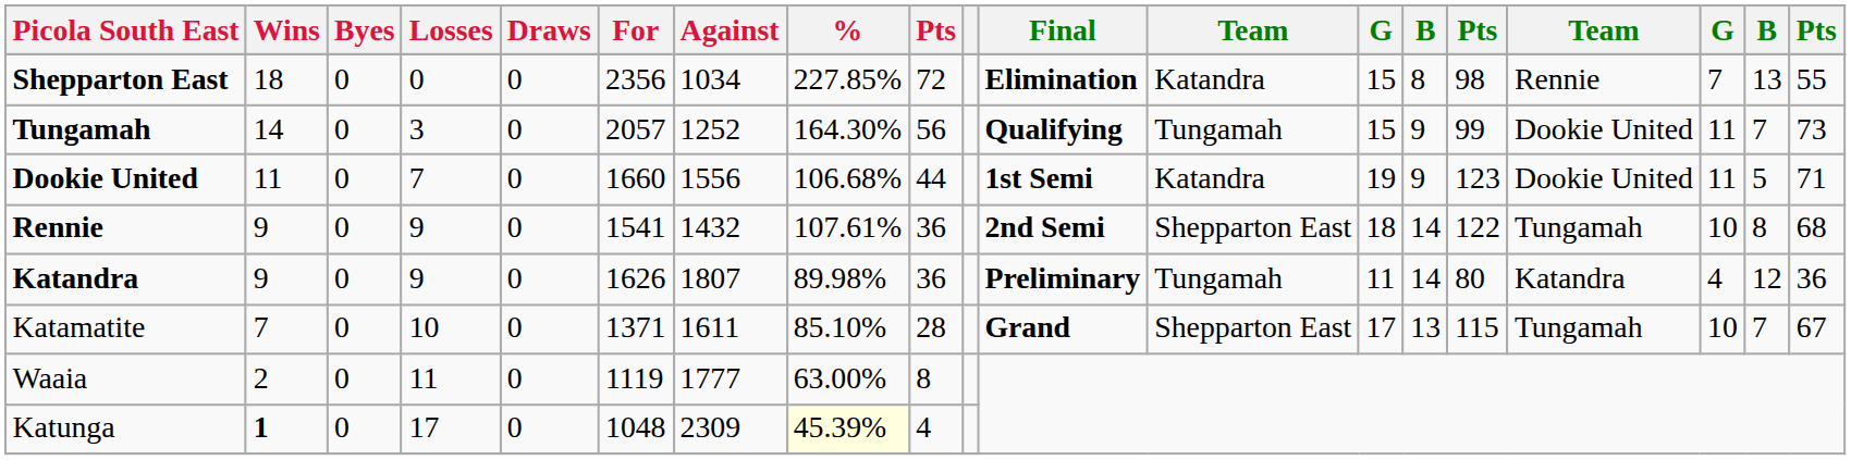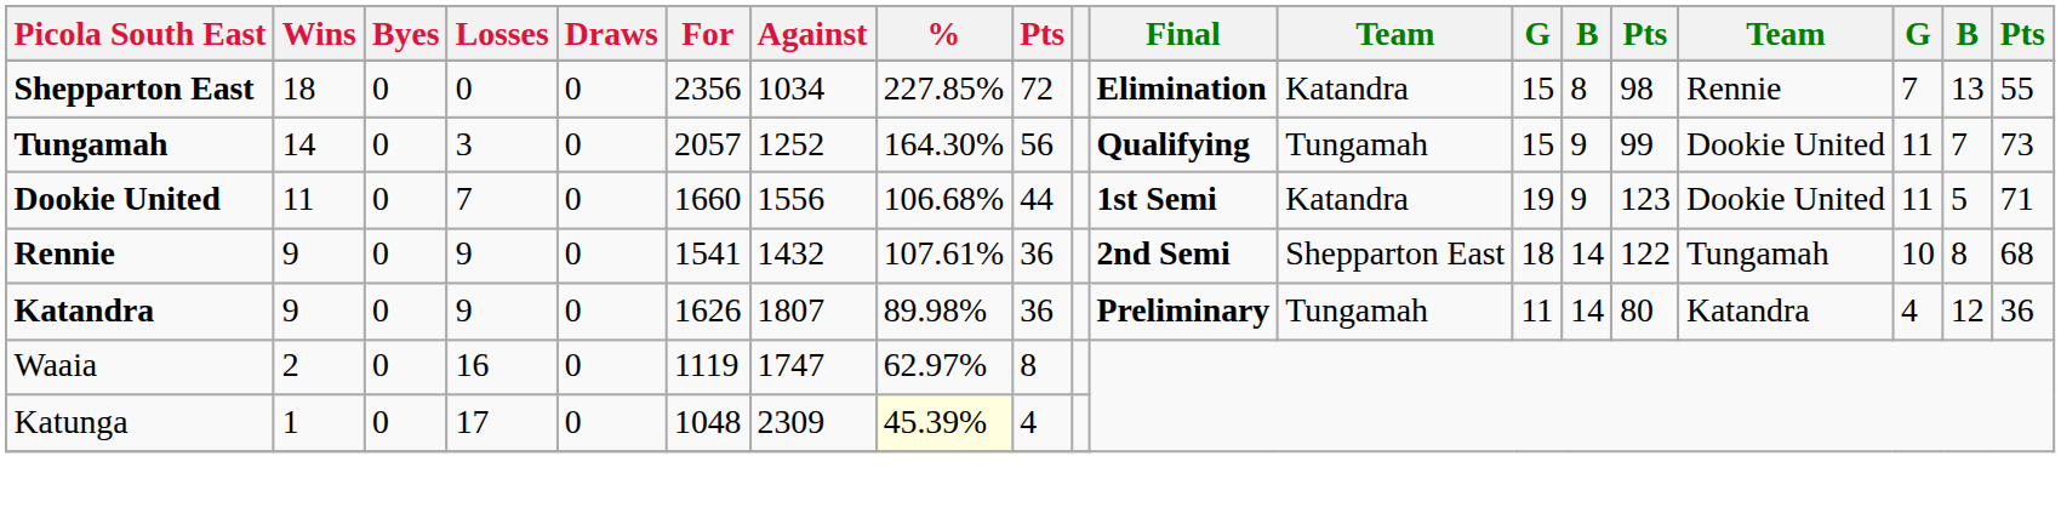 <table style="font-size: 85%; text-align: left;" class="wikitable">
 <tr>
 <th style="color:crimson">Picola South East</th>
 <th style="color:crimson">Wins</th>
 <th style="color:crimson">Byes</th>
 <th style="color:crimson">Losses</th>
 <th style="color:crimson">Draws</th>
 <th style="color:crimson">For</th>
 <th style="color:crimson">Against</th>
 <th style="color:crimson">%</th>
 <th style="color:crimson">Pts</th>
 <th></th>
 <th style="color:green">Final</th>
 <th style="color:green">Team</th>
 <th style="color:green">G</th>
 <th style="color:green">B</th>
 <th style="color:green">Pts</th>
 <th style="color:green">Team</th>
 <th style="color:green">G</th>
 <th style="color:green">B</th>
 <th style="color:green">Pts</th>
 </tr>
 <tr>
 </tr>
 <tr>
 </tr>
 <tr>
 <td><strong>	Shepparton East	</strong></td>
 <td>18</td>
 <td>0</td>
 <td>0</td>
 <td>0</td>
 <td>2356</td>
 <td>1034</td>
 <td>227.85%</td>
 <td>72</td>
 <td></td>
 <td><strong>Elimination</strong></td>
 <td>Katandra</td>
 <td>15</td>
 <td>8</td>
 <td>98</td>
 <td>Rennie</td>
 <td>7</td>
 <td>13</td>
 <td>55</td>
 </tr>
 <tr>
 <td><strong>	Tungamah	</strong></td>
 <td>14</td>
 <td>0</td>
 <td>3</td>
 <td>0</td>
 <td>2057</td>
 <td>1252</td>
 <td>164.30%</td>
 <td>56</td>
 <td></td>
 <td><strong>Qualifying</strong></td>
 <td>Tungamah</td>
 <td>15</td>
 <td>9</td>
 <td>99</td>
 <td>Dookie United</td>
 <td>11</td>
 <td>7</td>
 <td>73</td>
 </tr>
 <tr>
 <td><strong>	Dookie United	</strong></td>
 <td>11</td>
 <td>0</td>
 <td>7</td>
 <td>0</td>
 <td>1660</td>
 <td>1556</td>
 <td>106.68%</td>
 <td>44</td>
 <td></td>
 <td><strong>1st Semi</strong></td>
 <td>Katandra</td>
 <td>19</td>
 <td>9</td>
 <td>123</td>
 <td>Dookie United</td>
 <td>11</td>
 <td>5</td>
 <td>71</td>
 </tr>
 <tr>
 <td><strong>	Rennie	</strong></td>
 <td>9</td>
 <td>0</td>
 <td>9</td>
 <td>0</td>
 <td>1541</td>
 <td>1432</td>
 <td>107.61%</td>
 <td>36</td>
 <td></td>
 <td><strong>2nd Semi</strong></td>
 <td>Shepparton East</td>
 <td>18</td>
 <td>14</td>
 <td>122</td>
 <td>Tungamah</td>
 <td>10</td>
 <td>8</td>
 <td>68</td>
 </tr>
 <tr>
 <td><strong>	Katandra	</strong></td>
 <td>9</td>
 <td>0</td>
 <td>9</td>
 <td>0</td>
 <td>1626</td>
 <td>1807</td>
 <td>89.98%</td>
 <td>36</td>
 <td></td>
 <td><strong>Preliminary</strong></td>
 <td>Tungamah</td>
 <td>11</td>
 <td>14</td>
 <td>80</td>
 <td>Katandra</td>
 <td>4</td>
 <td>12</td>
 <td>36</td>
 </tr>
 <tr>
-<td>Katamatite</td>
-<td>7</td>
-<td>0</td>
-<td>10</td>
-<td>0</td>
-<td>1371</td>
-<td>1611</td>
-<td>85.10%</td>
-<td>28</td>
-<td></td>
-<td><strong>Grand</strong></td>
-<td>Shepparton East</td>
-<td>17</td>
-<td>13</td>
-<td>115</td>
-<td>Tungamah</td>
-<td>10</td>
-<td>7</td>
-<td>67</td>
-</tr>
-<tr>
 <td>Waaia</td>
 <td>2</td>
 <td>0</td>
-<td>11</td>
+<td>16</td>
 <td>0</td>
 <td>1119</td>
-<td>1777</td>
-<td>63.00%</td>
+<td>1747</td>
+<td>62.97%</td>
 <td>8</td>
 <td></td>
 </tr>
 <tr>
 <td>Katunga</td>
-<td><strong>1</strong></td>
+<td>1</td>
 <td>0</td>
 <td>17</td>
 <td>0</td>
 <td>1048</td>
 <td>2309</td>
 <td style="background: lightyellow;">45.39%</td>
 <td>4</td>
 <td></td>
 </tr>
 <tr>
 </tr>
 </table>
